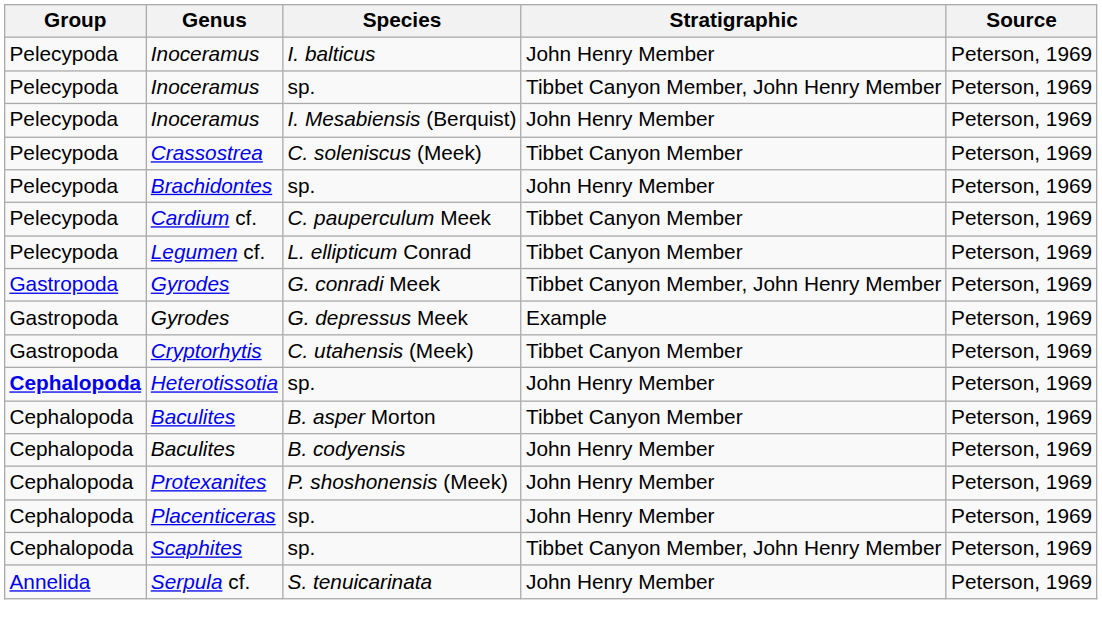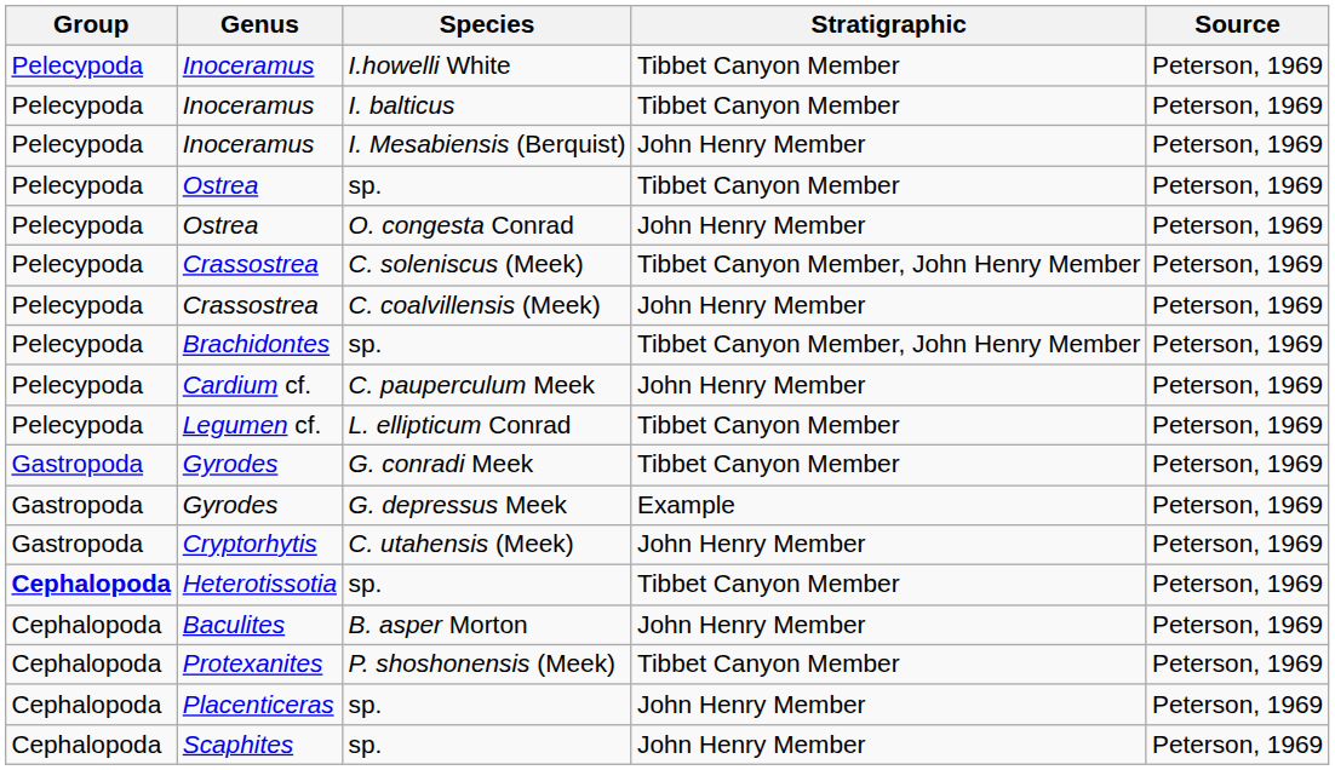 <table class="wikitable">
 <tr>
 <th>Group</th>
 <th>Genus</th>
 <th>Species</th>
 <th>Stratigraphic</th>
 <th>Source</th>
 </tr>
 <tr>
-<td>Pelecypoda</td>
-<td><em>Inoceramus</em></td>
-<td><em>I. balticus</em></td>
-<td>John Henry Member</td>
+<td><a href='#'>Pelecypoda</a></td>
+<td><em><a href='#'>Inoceramus</a></em></td>
+<td><em>I.howelli</em> White</td>
+<td>Tibbet Canyon Member</td>
 <td>Peterson, 1969</td>
 </tr>
 <tr>
 <td>Pelecypoda</td>
 <td><em>Inoceramus</em></td>
-<td>sp.</td>
-<td>Tibbet Canyon Member, John Henry Member</td>
+<td><em>I. balticus</em></td>
+<td>Tibbet Canyon Member</td>
 <td>Peterson, 1969</td>
 </tr>
 <tr>
 <td>Pelecypoda</td>
 <td><em>Inoceramus</em></td>
 <td><em>I. Mesabiensis</em> (Berquist)</td>
 <td>John Henry Member</td>
 <td>Peterson, 1969</td>
 </tr>
 <tr>
 <td>Pelecypoda</td>
+<td><em><a href='#'>Ostrea</a></em></td>
+<td>sp.</td>
+<td>Tibbet Canyon Member</td>
+<td>Peterson, 1969</td>
+</tr>
+<tr>
+<td>Pelecypoda</td>
+<td><em>Ostrea</em></td>
+<td><em>O. congesta</em> Conrad</td>
+<td>John Henry Member</td>
+<td>Peterson, 1969</td>
+</tr>
+<tr>
+<td>Pelecypoda</td>
 <td><em><a href='#'>Crassostrea</a></em></td>
 <td><em>C. soleniscus</em> (Meek)</td>
-<td>Tibbet Canyon Member</td>
+<td>Tibbet Canyon Member, John Henry Member</td>
+<td>Peterson, 1969</td>
+</tr>
+<tr>
+<td>Pelecypoda</td>
+<td><em>Crassostrea</em></td>
+<td><em>C. coalvillensis</em> (Meek)</td>
+<td>John Henry Member</td>
 <td>Peterson, 1969</td>
 </tr>
 <tr>
 <td>Pelecypoda</td>
 <td><em><a href='#'>Brachidontes</a></em></td>
 <td>sp.</td>
-<td>John Henry Member</td>
+<td>Tibbet Canyon Member, John Henry Member</td>
 <td>Peterson, 1969</td>
 </tr>
 <tr>
 <td>Pelecypoda</td>
 <td><em><a href='#'>Cardium</a></em> cf.</td>
 <td><em>C. pauperculum</em> Meek</td>
-<td>Tibbet Canyon Member</td>
+<td>John Henry Member</td>
 <td>Peterson, 1969</td>
 </tr>
 <tr>
 <td>Pelecypoda</td>
 <td><em><a href='#'>Legumen</a></em> cf.</td>
 <td><em>L. ellipticum</em> Conrad</td>
 <td>Tibbet Canyon Member</td>
 <td>Peterson, 1969</td>
 </tr>
 <tr>
 <td><a href='#'>Gastropoda</a></td>
 <td><em><a href='#'>Gyrodes</a></em></td>
 <td><em>G. conradi</em> Meek</td>
-<td>Tibbet Canyon Member, John Henry Member</td>
+<td>Tibbet Canyon Member</td>
 <td>Peterson, 1969</td>
 </tr>
 <tr>
 <td>Gastropoda</td>
 <td><em>Gyrodes</em></td>
 <td><em>G. depressus</em> Meek</td>
 <td>Example</td>
 <td>Peterson, 1969</td>
 </tr>
 <tr>
 <td>Gastropoda</td>
 <td><em><a href='#'>Cryptorhytis</a></em></td>
 <td><em>C. utahensis</em> (Meek)</td>
-<td>Tibbet Canyon Member</td>
+<td>John Henry Member</td>
 <td>Peterson, 1969</td>
 </tr>
 <tr>
 <td><strong><a href='#'>Cephalopoda</a></strong></td>
 <td><em><a href='#'>Heterotissotia</a></em></td>
 <td>sp.</td>
-<td>John Henry Member</td>
+<td>Tibbet Canyon Member</td>
 <td>Peterson, 1969</td>
 </tr>
 <tr>
 <td>Cephalopoda</td>
 <td><em><a href='#'>Baculites</a></em></td>
 <td><em>B. asper</em> Morton</td>
-<td>Tibbet Canyon Member</td>
-<td>Peterson, 1969</td>
-</tr>
-<tr>
-<td>Cephalopoda</td>
-<td><em>Baculites</em></td>
-<td><em>B. codyensis</em></td>
 <td>John Henry Member</td>
 <td>Peterson, 1969</td>
 </tr>
 <tr>
 <td>Cephalopoda</td>
 <td><em><a href='#'>Protexanites</a></em></td>
 <td><em>P. shoshonensis</em> (Meek)</td>
-<td>John Henry Member</td>
+<td>Tibbet Canyon Member</td>
 <td>Peterson, 1969</td>
 </tr>
 <tr>
 <td>Cephalopoda</td>
 <td><em><a href='#'>Placenticeras</a></em></td>
 <td>sp.</td>
 <td>John Henry Member</td>
 <td>Peterson, 1969</td>
 </tr>
 <tr>
 <td>Cephalopoda</td>
 <td><em><a href='#'>Scaphites</a></em></td>
 <td>sp.</td>
-<td>Tibbet Canyon Member, John Henry Member</td>
-<td>Peterson, 1969</td>
-</tr>
-<tr>
-<td><a href='#'>Annelida</a></td>
-<td><em><a href='#'>Serpula</a></em> cf.</td>
-<td><em>S. tenuicarinata</em></td>
 <td>John Henry Member</td>
 <td>Peterson, 1969</td>
 </tr>
 </table>
